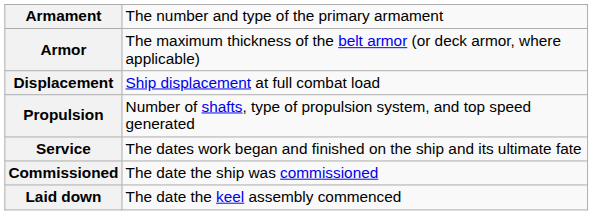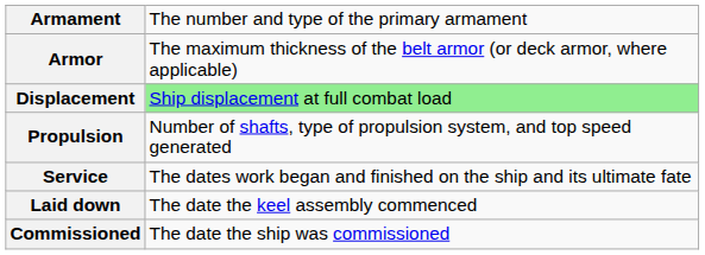 <table class="wikitable plainrowheaders" style="float: right; margin: 0 0 0 1em;">
 <tr>
 <th scope="row">Armament</th>
 <td>The number and type of the primary armament</td>
 </tr>
 <tr>
 <th scope="row">Armor</th>
 <td>The maximum thickness of the <a href='#'>belt armor</a> (or deck armor, where applicable)</td>
 </tr>
 <tr>
 <th scope="row">Displacement</th>
-<td><a href='#'>Ship displacement</a> at full combat load</td>
+<td style="background: lightgreen;"><a href='#'>Ship displacement</a> at full combat load</td>
 </tr>
 <tr>
 <th scope="row">Propulsion</th>
 <td>Number of <a href='#'>shafts</a>, type of propulsion system, and top speed generated</td>
 </tr>
 <tr>
 <th scope="row">Service</th>
 <td>The dates work began and finished on the ship and its ultimate fate</td>
 </tr>
 <tr>
+<th scope="row">Laid down</th>
+<td>The date the <a href='#'>keel</a> assembly commenced</td>
+</tr>
+<tr>
 <th scope="row">Commissioned</th>
 <td>The date the ship was <a href='#'>commissioned</a></td>
 </tr>
-<tr>
-<th scope="row">Laid down</th>
-<td>The date the <a href='#'>keel</a> assembly commenced</td>
-</tr>
 </table>
